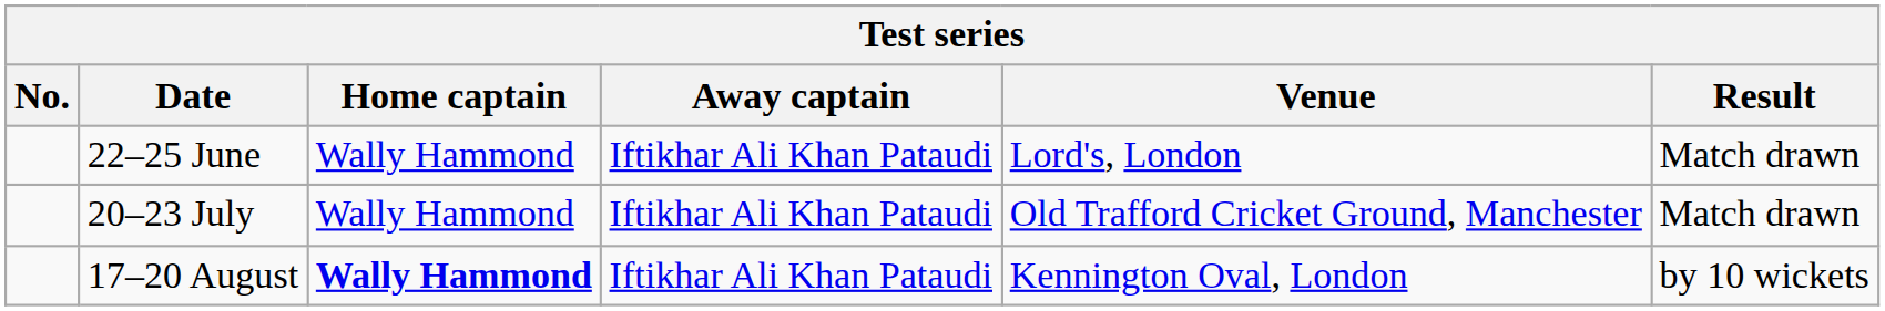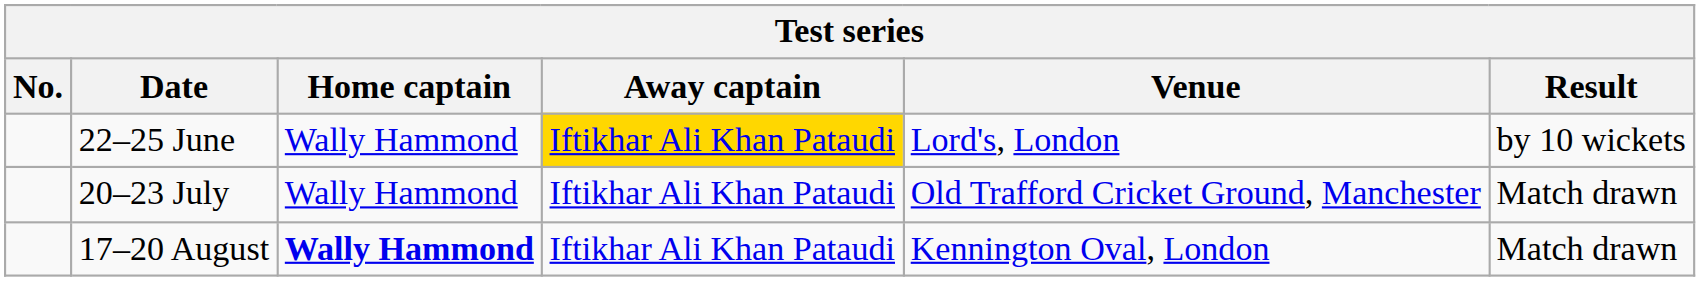 <table class="wikitable">
 <tr>
 <th colspan="9">Test series</th>
 </tr>
 <tr>
 <th>No.</th>
 <th>Date</th>
 <th>Home captain</th>
 <th>Away captain</th>
 <th>Venue</th>
 <th>Result</th>
 </tr>
 <tr>
 <td></td>
 <td>22–25 June</td>
 <td><a href='#'>Wally Hammond</a></td>
-<td><a href='#'>Iftikhar Ali Khan Pataudi</a></td>
+<td style="background: gold;"><a href='#'>Iftikhar Ali Khan Pataudi</a></td>
 <td><a href='#'>Lord's</a>, <a href='#'>London</a></td>
-<td>Match drawn</td>
+<td> by 10 wickets</td>
 </tr>
 <tr>
 <td></td>
 <td>20–23 July</td>
 <td><a href='#'>Wally Hammond</a></td>
 <td><a href='#'>Iftikhar Ali Khan Pataudi</a></td>
 <td><a href='#'>Old Trafford Cricket Ground</a>, <a href='#'>Manchester</a></td>
 <td>Match drawn</td>
 </tr>
 <tr>
 <td></td>
 <td>17–20 August</td>
 <td><strong><a href='#'>Wally Hammond</a></strong></td>
 <td><a href='#'>Iftikhar Ali Khan Pataudi</a></td>
 <td><a href='#'>Kennington Oval</a>, <a href='#'>London</a></td>
-<td> by 10 wickets</td>
+<td>Match drawn</td>
 </tr>
 </table>
